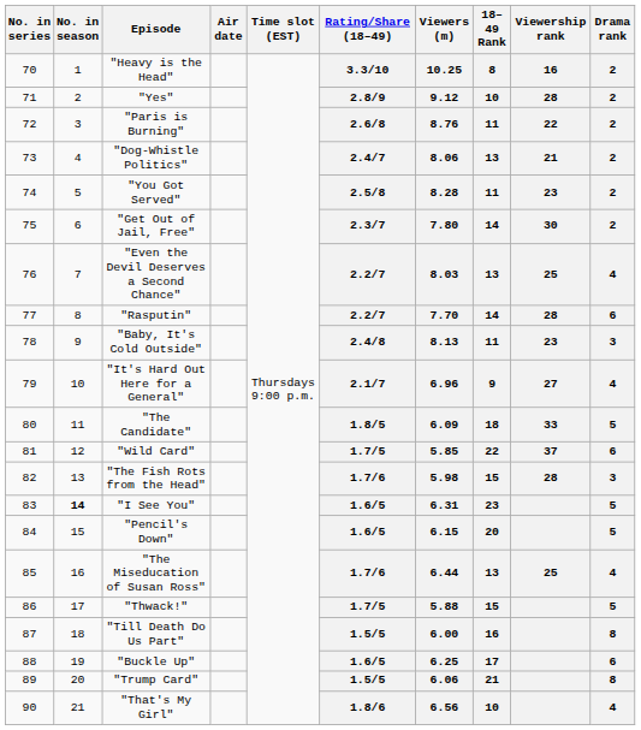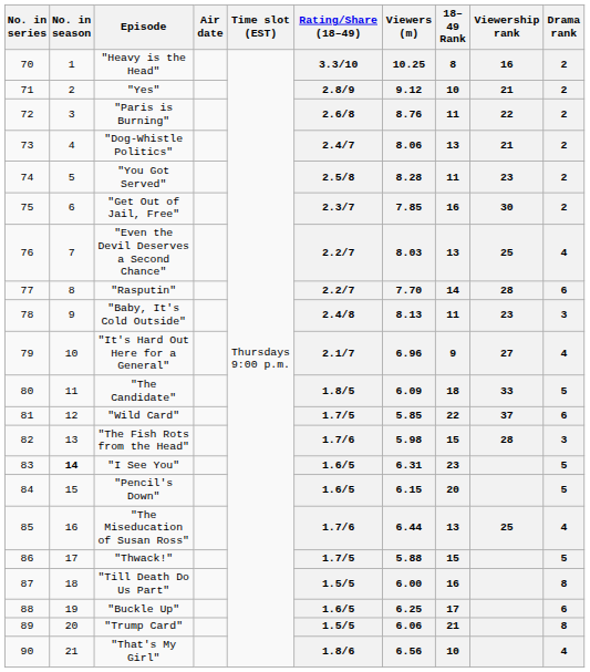 <table class="wikitable" style="font-size:90%; text-align:center; width: 100%; margin-left: auto; margin-right: auto;">
 <tr>
 <th>No. in<br>series</th>
 <th>No. in<br>season</th>
 <th>Episode</th>
 <th>Air date</th>
 <th>Time slot (EST)</th>
 <th><a href='#'>Rating/Share</a> (18–49)</th>
 <th>Viewers (m)</th>
 <th>18–49 Rank</th>
 <th>Viewership rank</th>
 <th>Drama rank</th>
 </tr>
 <tr>
 <td style="text-align:center">70</td>
 <td style="text-align:center">1</td>
 <td>"Heavy is the Head"</td>
 <td></td>
 <td style="text-align:center" rowspan=22>Thursdays<br>9:00 p.m.</td>
 <th>3.3/10</th>
 <th>10.25</th>
 <th>8</th>
 <th>16</th>
 <th>2</th>
 </tr>
 <tr>
 <td style="text-align:center">71</td>
 <td style="text-align:center">2</td>
 <td>"Yes"</td>
 <td></td>
 <th>2.8/9</th>
 <th>9.12</th>
 <th>10</th>
-<th>28</th>
+<th>21</th>
 <th>2</th>
 </tr>
 <tr>
 <td style="text-align:center">72</td>
 <td style="text-align:center">3</td>
 <td>"Paris is Burning"</td>
 <td></td>
 <th>2.6/8</th>
 <th>8.76</th>
 <th>11</th>
 <th>22</th>
 <th>2</th>
 </tr>
 <tr>
 <td style="text-align:center">73</td>
 <td style="text-align:center">4</td>
 <td>"Dog-Whistle Politics"</td>
 <td></td>
 <th>2.4/7</th>
 <th>8.06</th>
 <th>13</th>
 <th>21</th>
 <th>2</th>
 </tr>
 <tr>
 <td style="text-align:center">74</td>
 <td style="text-align:center">5</td>
 <td>"You Got Served"</td>
 <td></td>
 <th>2.5/8</th>
 <th>8.28</th>
 <th>11</th>
 <th>23</th>
 <th>2</th>
 </tr>
 <tr>
 <td style="text-align:center">75</td>
 <td style="text-align:center">6</td>
 <td>"Get Out of Jail, Free"</td>
 <td></td>
 <th>2.3/7</th>
-<th>7.80</th>
-<th>14</th>
+<th>7.85</th>
+<th>16</th>
 <th>30</th>
 <th>2</th>
 </tr>
 <tr>
 <td style="text-align:center">76</td>
 <td style="text-align:center">7</td>
 <td>"Even the Devil Deserves a Second Chance"</td>
 <td></td>
 <th>2.2/7</th>
 <th>8.03</th>
 <th>13</th>
 <th>25</th>
 <th>4</th>
 </tr>
 <tr>
 <td style="text-align:center">77</td>
 <td style="text-align:center">8</td>
 <td>"Rasputin"</td>
 <td></td>
 <th>2.2/7</th>
 <th>7.70</th>
 <th>14</th>
 <th>28</th>
 <th>6</th>
 </tr>
 <tr>
 <td style="text-align:center">78</td>
 <td style="text-align:center">9</td>
 <td>"Baby, It's Cold Outside"</td>
 <td></td>
 <th>2.4/8</th>
 <th>8.13</th>
 <th>11</th>
 <th>23</th>
 <th>3</th>
 </tr>
 <tr>
 <td style="text-align:center">79</td>
 <td style="text-align:center">10</td>
 <td>"It's Hard Out Here for a General"</td>
 <td></td>
 <th>2.1/7</th>
 <th>6.96</th>
 <th>9</th>
 <th>27</th>
 <th>4</th>
 </tr>
 <tr>
 <td style="text-align:center">80</td>
 <td style="text-align:center">11</td>
 <td>"The Candidate"</td>
 <td></td>
 <th>1.8/5</th>
 <th>6.09</th>
 <th>18</th>
 <th>33</th>
 <th>5</th>
 </tr>
 <tr>
 <td style="text-align:center">81</td>
 <td style="text-align:center">12</td>
 <td>"Wild Card"</td>
 <td></td>
 <th>1.7/5</th>
 <th>5.85</th>
 <th>22</th>
 <th>37</th>
 <th>6</th>
 </tr>
 <tr>
 <td style="text-align:center">82</td>
 <td style="text-align:center">13</td>
 <td>"The Fish Rots from the Head"</td>
 <td></td>
 <th>1.7/6</th>
 <th>5.98</th>
 <th>15</th>
 <th>28</th>
 <th>3</th>
 </tr>
 <tr>
 <td style="text-align:center">83</td>
 <td style="text-align:center"><strong>14</strong></td>
 <td>"I See You"</td>
 <td></td>
 <th>1.6/5</th>
 <th>6.31</th>
 <th>23</th>
 <th></th>
 <th>5</th>
 </tr>
 <tr>
 <td style="text-align:center">84</td>
 <td style="text-align:center">15</td>
 <td>"Pencil's Down"</td>
 <td></td>
 <th>1.6/5</th>
 <th>6.15</th>
 <th>20</th>
 <th></th>
 <th>5</th>
 </tr>
 <tr>
 <td style="text-align:center">85</td>
 <td style="text-align:center">16</td>
 <td>"The Miseducation of Susan Ross"</td>
 <td></td>
 <th>1.7/6</th>
 <th>6.44</th>
 <th>13</th>
 <th>25</th>
 <th>4</th>
 </tr>
 <tr>
 <td style="text-align:center">86</td>
 <td style="text-align:center">17</td>
 <td>"Thwack!"</td>
 <td></td>
 <th>1.7/5</th>
 <th>5.88</th>
 <th>15</th>
 <th></th>
 <th>5</th>
 </tr>
 <tr>
 <td style="text-align:center">87</td>
 <td style="text-align:center">18</td>
 <td>"Till Death Do Us Part"</td>
 <td></td>
 <th>1.5/5</th>
 <th>6.00</th>
 <th>16</th>
 <th></th>
 <th>8</th>
 </tr>
 <tr>
 <td style="text-align:center">88</td>
 <td style="text-align:center">19</td>
 <td>"Buckle Up"</td>
 <td></td>
 <th>1.6/5</th>
 <th>6.25</th>
 <th>17</th>
 <th></th>
 <th>6</th>
 </tr>
 <tr>
 <td style="text-align:center">89</td>
 <td style="text-align:center">20</td>
 <td>"Trump Card"</td>
 <td></td>
 <th>1.5/5</th>
 <th>6.06</th>
 <th>21</th>
 <th></th>
 <th>8</th>
 </tr>
 <tr>
 <td style="text-align:center">90</td>
 <td style="text-align:center">21</td>
 <td>"That's My Girl"</td>
 <td></td>
 <th>1.8/6</th>
 <th>6.56</th>
 <th>10</th>
 <th></th>
 <th>4</th>
 </tr>
 </table>
